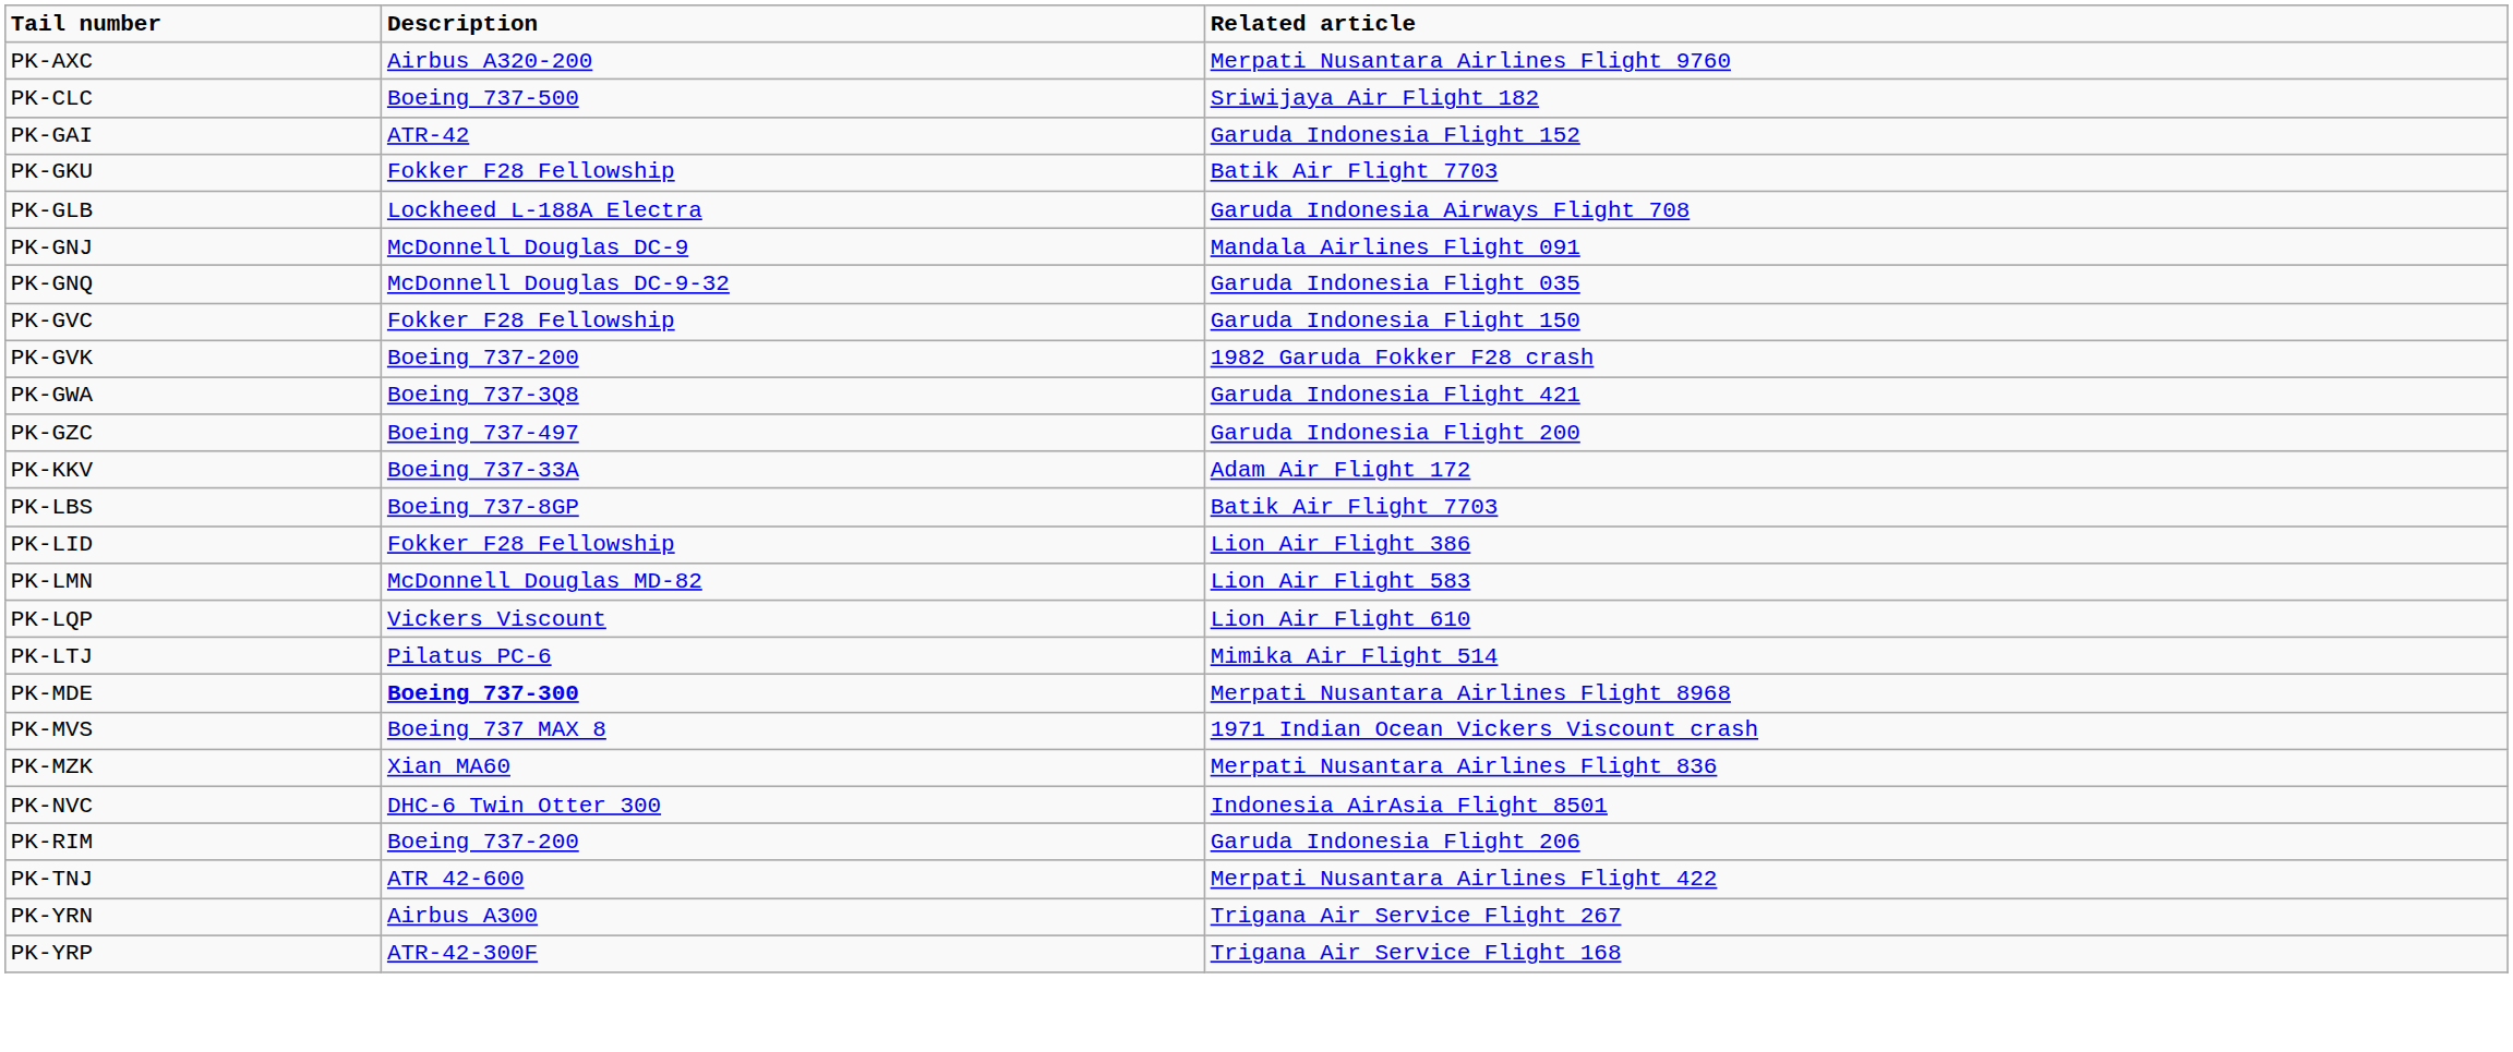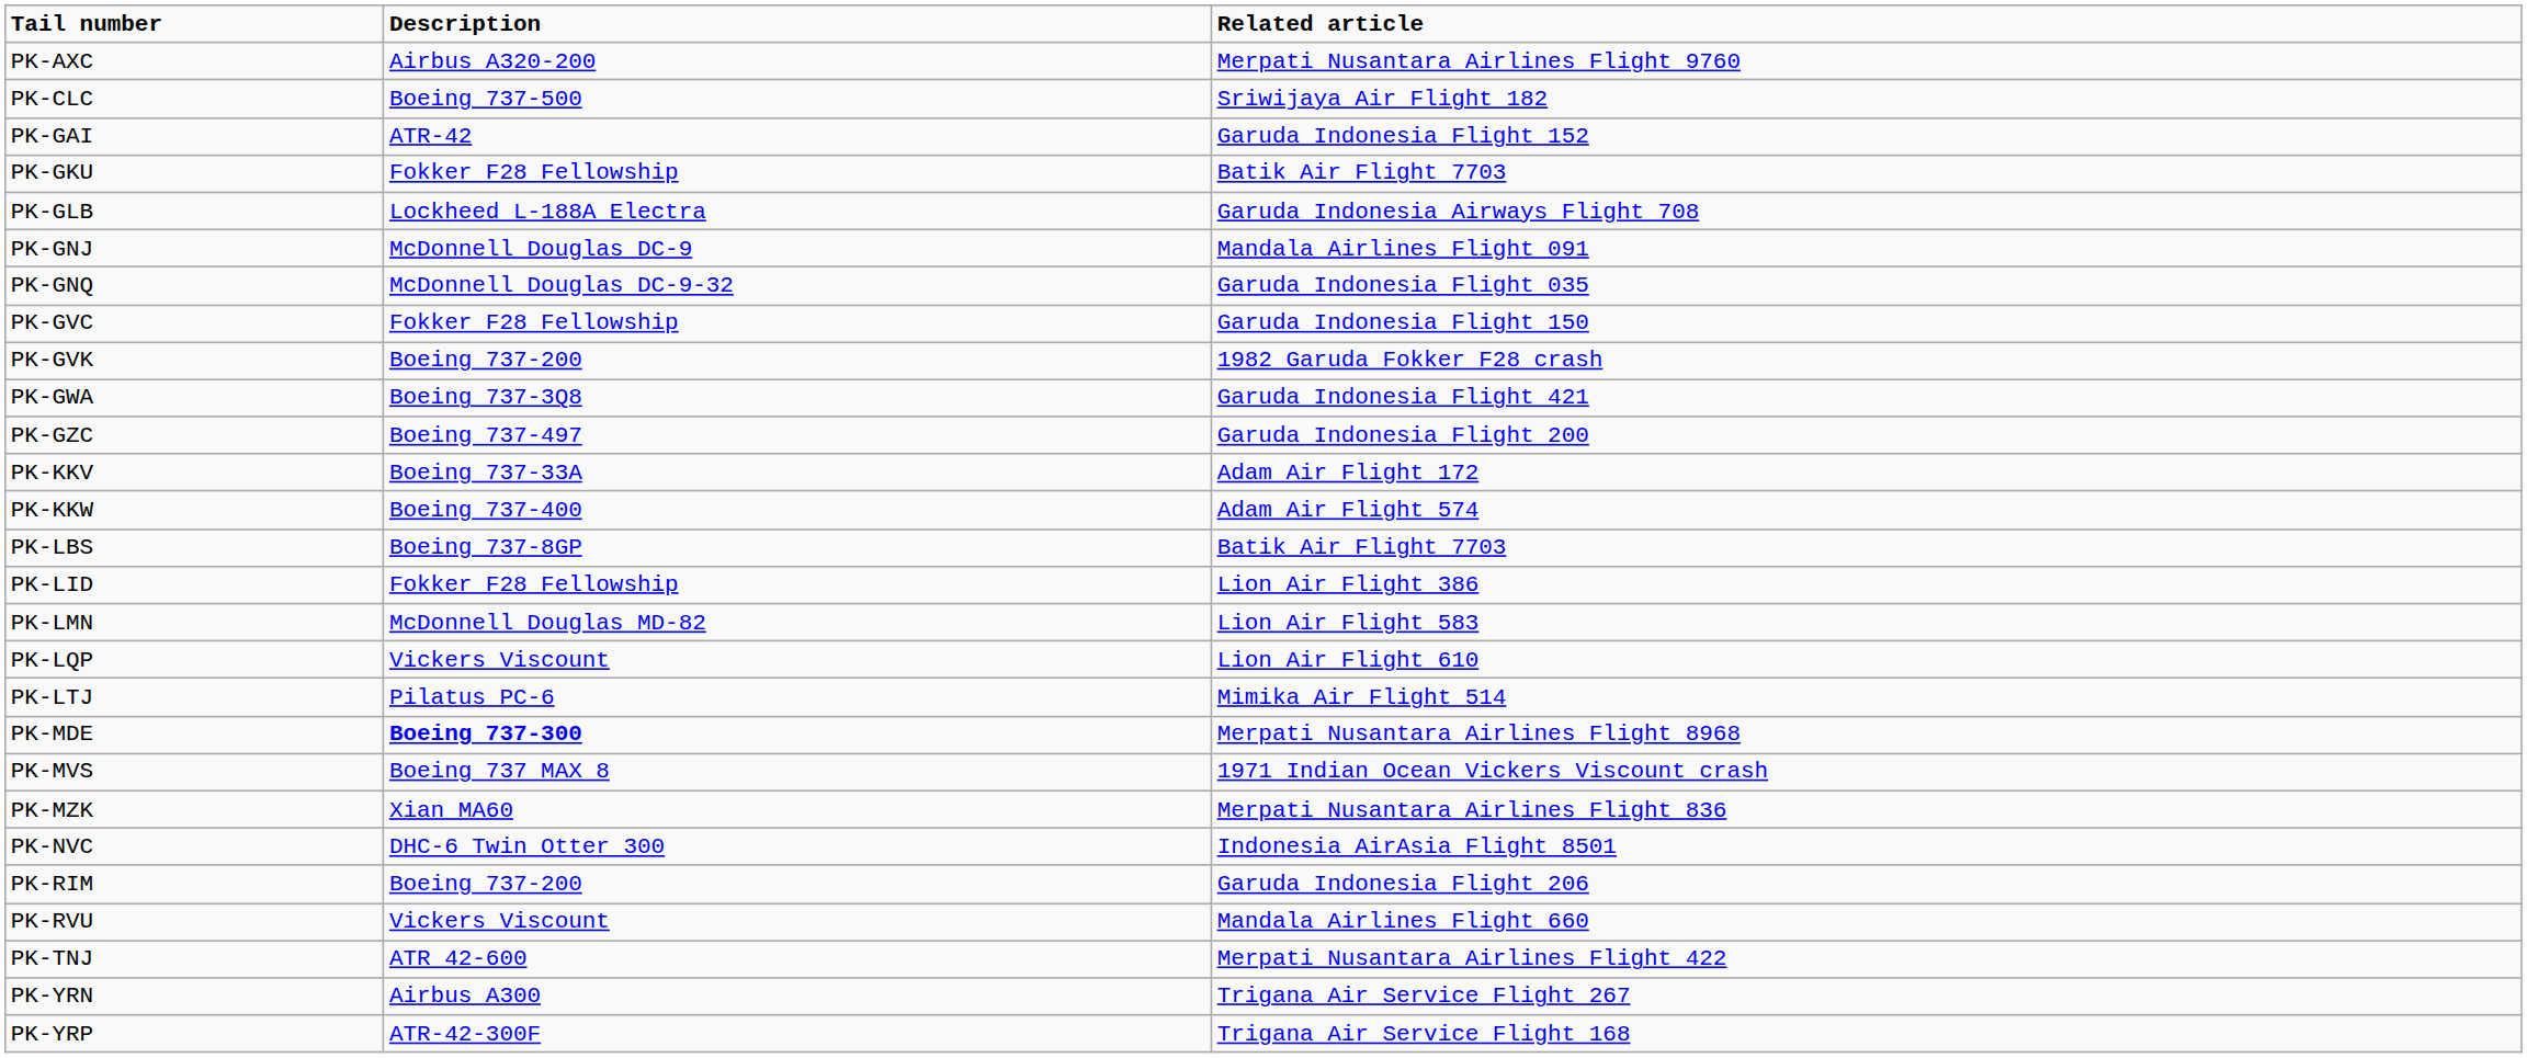 <table class="wikitable" width="90%">
 <tr>
 <td><strong>Tail number</strong></td>
 <td><strong>Description</strong></td>
 <td><strong>Related article</strong></td>
 </tr>
 <tr>
 <td>PK-AXC</td>
 <td><a href='#'>Airbus A320-200</a></td>
 <td><a href='#'>Merpati Nusantara Airlines Flight 9760</a></td>
 </tr>
 <tr>
 <td>PK-CLC</td>
 <td><a href='#'>Boeing 737-500</a></td>
 <td><a href='#'>Sriwijaya Air Flight 182</a></td>
 </tr>
 <tr>
 <td>PK-GAI</td>
 <td><a href='#'>ATR-42</a></td>
 <td><a href='#'>Garuda Indonesia Flight 152</a></td>
 </tr>
 <tr>
 <td>PK-GKU</td>
 <td><a href='#'>Fokker F28 Fellowship</a></td>
 <td><a href='#'>Batik Air Flight 7703</a></td>
 </tr>
 <tr>
 <td>PK-GLB</td>
 <td><a href='#'>Lockheed L-188A Electra</a></td>
 <td><a href='#'>Garuda Indonesia Airways Flight 708</a></td>
 </tr>
 <tr>
 <td>PK-GNJ</td>
 <td><a href='#'>McDonnell Douglas DC-9</a></td>
 <td><a href='#'>Mandala Airlines Flight 091</a></td>
 </tr>
 <tr>
 <td>PK-GNQ</td>
 <td><a href='#'>McDonnell Douglas DC-9-32</a></td>
 <td><a href='#'>Garuda Indonesia Flight 035</a></td>
 </tr>
 <tr>
 <td>PK-GVC</td>
 <td><a href='#'>Fokker F28 Fellowship</a></td>
 <td><a href='#'>Garuda Indonesia Flight 150</a></td>
 </tr>
 <tr>
 <td>PK-GVK</td>
 <td><a href='#'>Boeing 737-200</a></td>
 <td><a href='#'>1982 Garuda Fokker F28 crash</a></td>
 </tr>
 <tr>
 <td>PK-GWA</td>
 <td><a href='#'>Boeing 737-3Q8</a></td>
 <td><a href='#'>Garuda Indonesia Flight 421</a></td>
 </tr>
 <tr>
 <td>PK-GZC</td>
 <td><a href='#'>Boeing 737-497</a></td>
 <td><a href='#'>Garuda Indonesia Flight 200</a></td>
 </tr>
 <tr>
 <td>PK-KKV</td>
 <td><a href='#'>Boeing 737-33A</a></td>
 <td><a href='#'>Adam Air Flight 172</a></td>
 </tr>
 <tr>
+<td>PK-KKW</td>
+<td><a href='#'>Boeing 737-400</a></td>
+<td><a href='#'>Adam Air Flight 574</a></td>
+</tr>
+<tr>
 <td>PK-LBS</td>
 <td><a href='#'>Boeing 737-8GP</a></td>
 <td><a href='#'>Batik Air Flight 7703</a></td>
 </tr>
 <tr>
 <td>PK-LID</td>
 <td><a href='#'>Fokker F28 Fellowship</a></td>
 <td><a href='#'>Lion Air Flight 386</a></td>
 </tr>
 <tr>
 <td>PK-LMN</td>
 <td><a href='#'>McDonnell Douglas MD-82</a></td>
 <td><a href='#'>Lion Air Flight 583</a></td>
 </tr>
 <tr>
 <td>PK-LQP</td>
 <td><a href='#'>Vickers Viscount</a></td>
 <td><a href='#'>Lion Air Flight 610</a></td>
 </tr>
 <tr>
 <td>PK-LTJ</td>
 <td><a href='#'>Pilatus PC-6</a></td>
 <td><a href='#'>Mimika Air Flight 514</a></td>
 </tr>
 <tr>
 <td>PK-MDE</td>
 <td><strong><a href='#'>Boeing 737-300</a></strong></td>
 <td><a href='#'>Merpati Nusantara Airlines Flight 8968</a></td>
 </tr>
 <tr>
 <td>PK-MVS</td>
 <td><a href='#'>Boeing 737 MAX 8</a></td>
 <td><a href='#'>1971 Indian Ocean Vickers Viscount crash</a></td>
 </tr>
 <tr>
 <td>PK-MZK</td>
 <td><a href='#'>Xian MA60</a></td>
 <td><a href='#'>Merpati Nusantara Airlines Flight 836</a></td>
 </tr>
 <tr>
 <td>PK-NVC</td>
 <td><a href='#'>DHC-6 Twin Otter 300</a></td>
 <td><a href='#'>Indonesia AirAsia Flight 8501</a></td>
 </tr>
 <tr>
 <td>PK-RIM</td>
 <td><a href='#'>Boeing 737-200</a></td>
 <td><a href='#'>Garuda Indonesia Flight 206</a></td>
 </tr>
 <tr>
+<td>PK-RVU</td>
+<td><a href='#'>Vickers Viscount</a></td>
+<td><a href='#'>Mandala Airlines Flight 660</a></td>
+</tr>
+<tr>
 <td>PK-TNJ</td>
 <td><a href='#'>ATR 42-600</a></td>
 <td><a href='#'>Merpati Nusantara Airlines Flight 422</a></td>
 </tr>
 <tr>
 <td>PK-YRN</td>
 <td><a href='#'>Airbus A300</a></td>
 <td><a href='#'>Trigana Air Service Flight 267</a></td>
 </tr>
 <tr>
 <td>PK-YRP</td>
 <td><a href='#'>ATR-42-300F</a></td>
 <td><a href='#'>Trigana Air Service Flight 168</a></td>
 </tr>
 </table>
